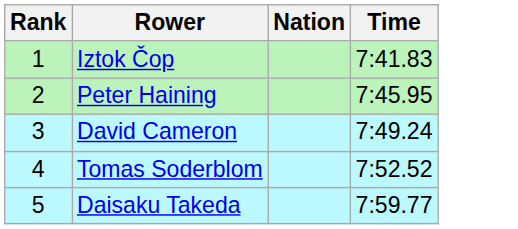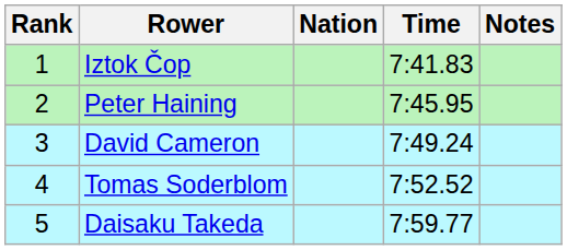 <table class="wikitable sortable" style="text-align:center">
 <tr>
 <th>Rank</th>
 <th>Rower</th>
 <th>Nation</th>
 <th>Time</th>
+<th>Notes</th>
 </tr>
 <tr bgcolor=bbf3bb>
 <td>1</td>
 <td align=left><a href='#'>Iztok Čop</a></td>
 <td align=left></td>
 <td>7:41.83</td>
+<td></td>
 </tr>
 <tr bgcolor=bbf3bb>
 <td>2</td>
 <td align=left><a href='#'>Peter Haining</a></td>
 <td align=left></td>
 <td>7:45.95</td>
+<td></td>
 </tr>
 <tr bgcolor=bbf9ff>
 <td>3</td>
 <td align=left><a href='#'>David Cameron</a></td>
 <td align=left></td>
 <td>7:49.24</td>
+<td></td>
 </tr>
 <tr bgcolor=bbf9ff>
 <td>4</td>
 <td align=left><a href='#'>Tomas Soderblom</a></td>
 <td align=left></td>
 <td>7:52.52</td>
+<td></td>
 </tr>
 <tr bgcolor=bbf9ff>
 <td>5</td>
 <td align=left><a href='#'>Daisaku Takeda</a></td>
 <td align=left></td>
 <td>7:59.77</td>
+<td></td>
 </tr>
 </table>
